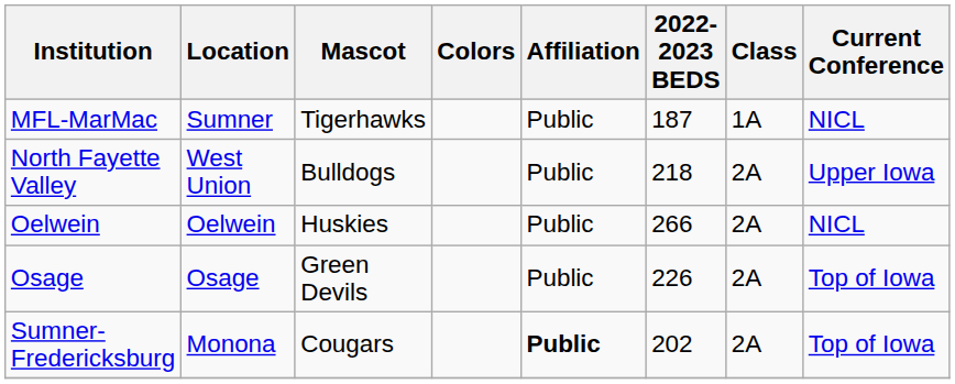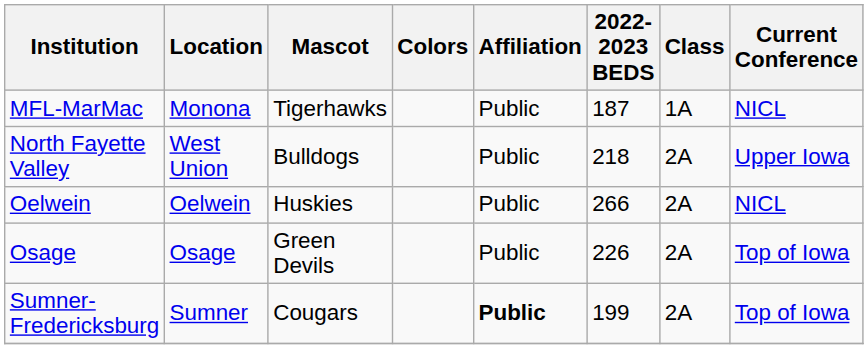 <table class="wikitable">
 <tr>
 <th>Institution</th>
 <th>Location</th>
 <th>Mascot</th>
 <th>Colors</th>
 <th>Affiliation</th>
 <th>2022-2023 BEDS</th>
 <th>Class</th>
 <th>Current Conference</th>
 </tr>
 <tr>
 <td><a href='#'>MFL-MarMac</a></td>
-<td><a href='#'>Sumner</a></td>
+<td><a href='#'>Monona</a></td>
 <td>Tigerhawks</td>
 <td> </td>
 <td>Public</td>
 <td>187</td>
 <td>1A</td>
 <td><a href='#'>NICL</a></td>
 </tr>
 <tr>
 <td><a href='#'>North Fayette Valley</a></td>
 <td><a href='#'>West Union</a></td>
 <td>Bulldogs</td>
 <td> </td>
 <td>Public</td>
 <td>218</td>
 <td>2A</td>
 <td><a href='#'>Upper Iowa</a></td>
 </tr>
 <tr>
 <td><a href='#'>Oelwein</a></td>
 <td><a href='#'>Oelwein</a></td>
 <td>Huskies</td>
 <td> </td>
 <td>Public</td>
 <td>266</td>
 <td>2A</td>
 <td><a href='#'>NICL</a></td>
 </tr>
 <tr>
 <td><a href='#'>Osage</a></td>
 <td><a href='#'>Osage</a></td>
 <td>Green Devils</td>
 <td>  </td>
 <td>Public</td>
 <td>226</td>
 <td>2A</td>
 <td><a href='#'>Top of Iowa</a></td>
 </tr>
 <tr>
 <td><a href='#'>Sumner-Fredericksburg</a></td>
-<td><a href='#'>Monona</a></td>
+<td><a href='#'>Sumner</a></td>
 <td>Cougars</td>
 <td>  </td>
 <td><strong>Public</strong></td>
-<td>202</td>
+<td>199</td>
 <td>2A</td>
 <td><a href='#'>Top of Iowa</a></td>
 </tr>
 <tr>
 </tr>
 </table>
